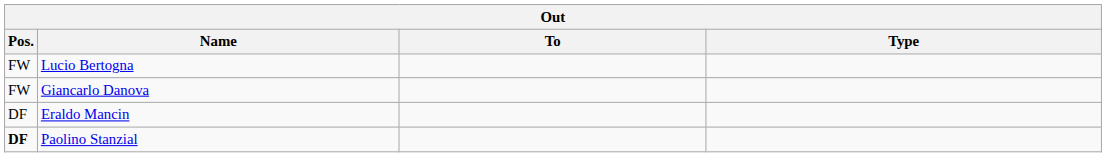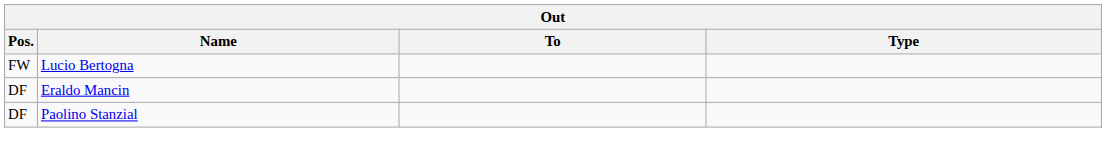 <table class="wikitable" style="font-size:90%;">
 <tr>
 <th colspan="4">Out</th>
 </tr>
 <tr>
 <th width=3%>Pos.</th>
 <th width=33%>Name</th>
 <th width=28%>To</th>
 <th width=36%>Type</th>
 </tr>
 <tr>
 <td>FW</td>
 <td><a href='#'>Lucio Bertogna</a></td>
 <td></td>
 <td></td>
 </tr>
 <tr>
-<td>FW</td>
-<td><a href='#'>Giancarlo Danova</a></td>
-<td></td>
-<td></td>
-</tr>
-<tr>
 <td>DF</td>
 <td><a href='#'>Eraldo Mancin</a></td>
 <td></td>
 <td></td>
 </tr>
 <tr>
-<td><strong>DF</strong></td>
+<td>DF</td>
 <td><a href='#'>Paolino Stanzial</a></td>
 <td></td>
 <td></td>
 </tr>
 </table>
